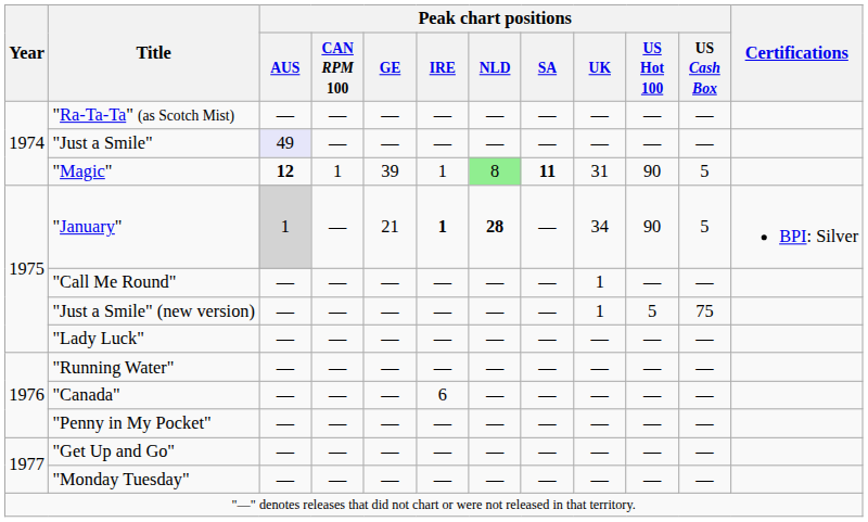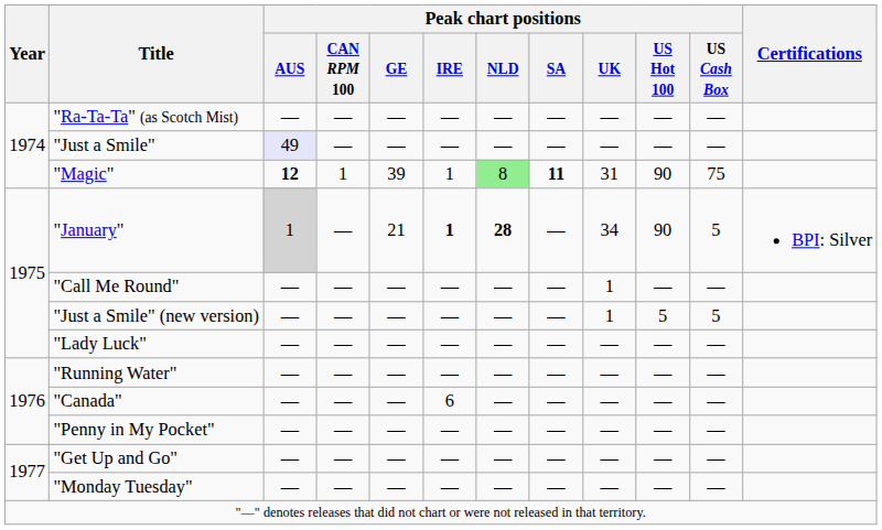 <table class="wikitable">
 <tr>
 <th scope="col" rowspan="2">Year</th>
 <th scope="col" rowspan="2">Title</th>
 <th scope="col" colspan="9">Peak chart positions</th>
 <th scope="col" rowspan="2"><a href='#'>Certifications</a></th>
 </tr>
 <tr>
 <th style="width:40px;"><small><a href='#'>AUS</a></small><br></th>
 <th style="width:40px;"><small><a href='#'>CAN</a> <em>RPM</em> 100</small><br></th>
 <th style="width:40px;"><small><a href='#'>GE</a></small><br></th>
 <th style="width:40px;"><small><a href='#'>IRE</a></small><br></th>
 <th style="width:40px;"><small><a href='#'>NLD</a></small><br></th>
 <th style="width:40px;"><small><a href='#'>SA</a></small><br></th>
 <th style="width:40px;"><small><a href='#'>UK</a></small><br></th>
 <th style="width:40px;"><small><a href='#'>US Hot 100</a></small><br></th>
 <th style="width:40px;"><small>US <em><a href='#'>Cash Box</a></em></small><br></th>
 </tr>
 <tr>
 <td rowspan="3">1974</td>
 <td>"<a href='#'>Ra-Ta-Ta</a>" <small>(as Scotch Mist)</small></td>
 <td style="text-align:center;">—</td>
 <td style="text-align:center;">—</td>
 <td style="text-align:center;">—</td>
 <td style="text-align:center;">—</td>
 <td style="text-align:center;">—</td>
 <td style="text-align:center;">—</td>
 <td style="text-align:center;">—</td>
 <td style="text-align:center;">—</td>
 <td style="text-align:center;">—</td>
 <td></td>
 </tr>
 <tr>
 <td>"Just a Smile"</td>
 <td style="background: lavender; text-align:center;">49</td>
 <td style="text-align:center;">—</td>
 <td style="text-align:center;">—</td>
 <td style="text-align:center;">—</td>
 <td style="text-align:center;">—</td>
 <td style="text-align:center;">—</td>
 <td style="text-align:center;">—</td>
 <td style="text-align:center;">—</td>
 <td style="text-align:center;">—</td>
 <td></td>
 </tr>
 <tr>
 <td>"<a href='#'>Magic</a>"</td>
 <td style="text-align:center;"><strong>12</strong></td>
 <td style="text-align:center;">1</td>
 <td style="text-align:center;">39</td>
 <td style="text-align:center;">1</td>
 <td style="background: lightgreen; text-align:center;">8</td>
 <td style="text-align:center;"><strong>11</strong></td>
 <td style="text-align:center;">31</td>
 <td style="text-align:center;">90</td>
-<td style="text-align:center;">5</td>
+<td style="text-align:center;">75</td>
 <td></td>
 </tr>
 <tr>
 <td rowspan="4">1975</td>
 <td>"<a href='#'>January</a>"</td>
 <td style="background: lightgrey; text-align:center;">1</td>
 <td style="text-align:center;">—</td>
 <td style="text-align:center;">21</td>
 <td style="text-align:center;"><strong>1</strong></td>
 <td style="text-align:center;"><strong>28</strong></td>
 <td style="text-align:center;">—</td>
 <td style="text-align:center;">34</td>
 <td style="text-align:center;">90</td>
 <td style="text-align:center;">5</td>
 <td><br><ul><li><a href='#'>BPI</a>: Silver</li></ul></td>
 </tr>
 <tr>
 <td>"Call Me Round"</td>
 <td style="text-align:center;">—</td>
 <td style="text-align:center;">—</td>
 <td style="text-align:center;">—</td>
 <td style="text-align:center;">—</td>
 <td style="text-align:center;">—</td>
 <td style="text-align:center;">—</td>
 <td style="text-align:center;">1</td>
 <td style="text-align:center;">—</td>
 <td style="text-align:center;">—</td>
 <td></td>
 </tr>
 <tr>
 <td>"Just a Smile" (new version)</td>
 <td style="text-align:center;">—</td>
 <td style="text-align:center;">—</td>
 <td style="text-align:center;">—</td>
 <td style="text-align:center;">—</td>
 <td style="text-align:center;">—</td>
 <td style="text-align:center;">—</td>
 <td style="text-align:center;">1</td>
 <td style="text-align:center;">5</td>
-<td style="text-align:center;">75</td>
+<td style="text-align:center;">5</td>
 <td></td>
 </tr>
 <tr>
 <td>"Lady Luck"</td>
 <td style="text-align:center;">—</td>
 <td style="text-align:center;">—</td>
 <td style="text-align:center;">—</td>
 <td style="text-align:center;">—</td>
 <td style="text-align:center;">—</td>
 <td style="text-align:center;">—</td>
 <td style="text-align:center;">—</td>
 <td style="text-align:center;">—</td>
 <td style="text-align:center;">—</td>
 <td></td>
 </tr>
 <tr>
 <td rowspan="3">1976</td>
 <td>"Running Water"</td>
 <td style="text-align:center;">—</td>
 <td style="text-align:center;">—</td>
 <td style="text-align:center;">—</td>
 <td style="text-align:center;">—</td>
 <td style="text-align:center;">—</td>
 <td style="text-align:center;">—</td>
 <td style="text-align:center;">—</td>
 <td style="text-align:center;">—</td>
 <td style="text-align:center;">—</td>
 <td></td>
 </tr>
 <tr>
 <td>"Canada"</td>
 <td style="text-align:center;">—</td>
 <td style="text-align:center;">—</td>
 <td style="text-align:center;">—</td>
 <td style="text-align:center;">6</td>
 <td style="text-align:center;">—</td>
 <td style="text-align:center;">—</td>
 <td style="text-align:center;">—</td>
 <td style="text-align:center;">—</td>
 <td style="text-align:center;">—</td>
 <td></td>
 </tr>
 <tr>
 <td>"Penny in My Pocket"</td>
 <td style="text-align:center;">—</td>
 <td style="text-align:center;">—</td>
 <td style="text-align:center;">—</td>
 <td style="text-align:center;">—</td>
 <td style="text-align:center;">—</td>
 <td style="text-align:center;">—</td>
 <td style="text-align:center;">—</td>
 <td style="text-align:center;">—</td>
 <td style="text-align:center;">—</td>
 <td></td>
 </tr>
 <tr>
 <td rowspan="2">1977</td>
 <td>"Get Up and Go"</td>
 <td style="text-align:center;">—</td>
 <td style="text-align:center;">—</td>
 <td style="text-align:center;">—</td>
 <td style="text-align:center;">—</td>
 <td style="text-align:center;">—</td>
 <td style="text-align:center;">—</td>
 <td style="text-align:center;">—</td>
 <td style="text-align:center;">—</td>
 <td style="text-align:center;">—</td>
 <td></td>
 </tr>
 <tr>
 <td>"Monday Tuesday"</td>
 <td style="text-align:center;">—</td>
 <td style="text-align:center;">—</td>
 <td style="text-align:center;">—</td>
 <td style="text-align:center;">—</td>
 <td style="text-align:center;">—</td>
 <td style="text-align:center;">—</td>
 <td style="text-align:center;">—</td>
 <td style="text-align:center;">—</td>
 <td style="text-align:center;">—</td>
 <td></td>
 </tr>
 <tr>
 <td colspan="13" style="text-align:center; font-size:9pt;">"—" denotes releases that did not chart or were not released in that territory.</td>
 </tr>
 </table>
